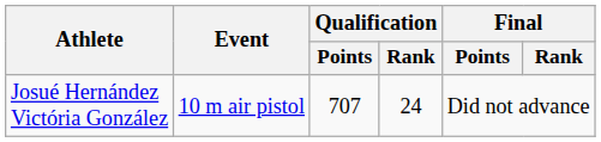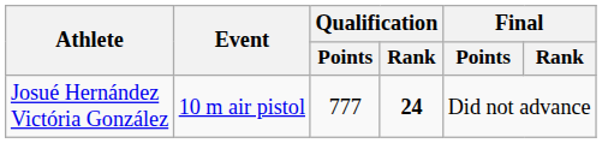 <table class=wikitable style=font-size:90%;text-align:center>
 <tr>
 <th rowspan=2>Athlete</th>
 <th rowspan=2>Event</th>
 <th colspan=2>Qualification</th>
 <th colspan=2>Final</th>
 </tr>
 <tr style=font-size:95%>
 <th>Points</th>
 <th>Rank</th>
 <th>Points</th>
 <th>Rank</th>
 </tr>
 <tr>
 <td align=left><a href='#'>Josué Hernández</a><br><a href='#'>Victória González</a></td>
 <td align=left rowspan=2><a href='#'>10 m air pistol</a></td>
-<td>707</td>
-<td>24</td>
+<td>777</td>
+<td><strong>24</strong></td>
 <td colspan=2>Did not advance</td>
 </tr>
 </table>
